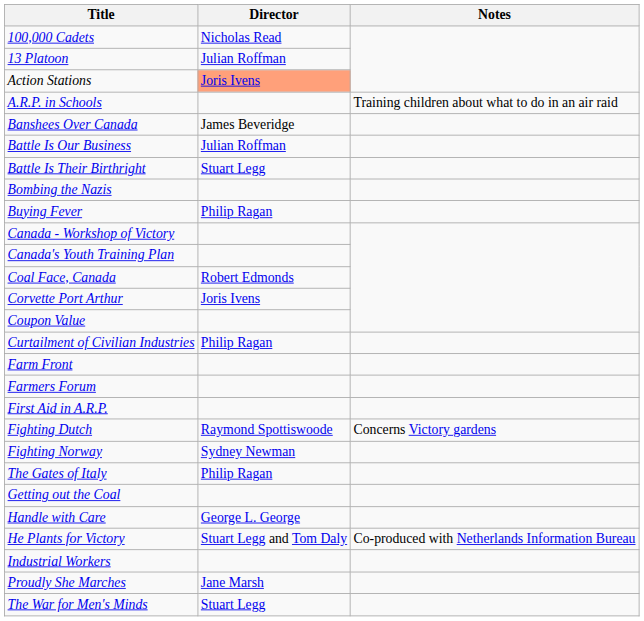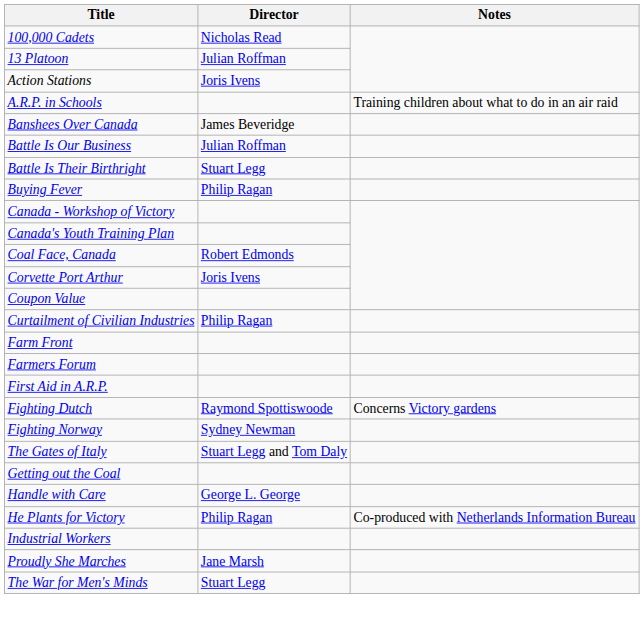 <table class="wikitable">
 <tr>
 <th>Title</th>
 <th>Director</th>
 <th>Notes</th>
 </tr>
 <tr>
 <td><em><a href='#'>100,000 Cadets</a></em></td>
 <td><a href='#'>Nicholas Read</a></td>
 </tr>
 <tr>
 <td><em><a href='#'>13 Platoon</a></em></td>
 <td><a href='#'>Julian Roffman</a></td>
 </tr>
 <tr>
 <td><em>Action Stations</em></td>
-<td style="background: lightsalmon;"><a href='#'>Joris Ivens</a></td>
+<td><a href='#'>Joris Ivens</a></td>
 </tr>
 <tr>
 <td><em><a href='#'>A.R.P. in Schools</a></em></td>
 <td></td>
 <td>Training children about what to do in an air raid</td>
 </tr>
 <tr>
 <td><em><a href='#'>Banshees Over Canada</a></em></td>
 <td>James Beveridge</td>
 </tr>
 <tr>
 <td><em><a href='#'>Battle Is Our Business</a></em></td>
 <td><a href='#'>Julian Roffman</a></td>
 <td></td>
 </tr>
 <tr>
 <td><em><a href='#'>Battle Is Their Birthright</a></em></td>
 <td><a href='#'>Stuart Legg</a></td>
-<td></td>
-</tr>
-<tr>
-<td><em><a href='#'>Bombing the Nazis</a></em></td>
-<td></td>
 <td></td>
 </tr>
 <tr>
 <td><em><a href='#'>Buying Fever</a></em></td>
 <td><a href='#'>Philip Ragan</a></td>
 <td></td>
 </tr>
 <tr>
 <td><em><a href='#'>Canada - Workshop of Victory</a></em></td>
 <td></td>
 </tr>
 <tr>
 <td><em><a href='#'>Canada's Youth Training Plan</a></em></td>
 <td></td>
 </tr>
 <tr>
 <td><em><a href='#'>Coal Face, Canada</a></em></td>
 <td><a href='#'>Robert Edmonds</a></td>
 </tr>
 <tr>
 <td><em><a href='#'>Corvette Port Arthur</a></em></td>
 <td><a href='#'>Joris Ivens</a></td>
 </tr>
 <tr>
 <td><em><a href='#'>Coupon Value</a></em></td>
 <td></td>
 </tr>
 <tr>
 <td><em><a href='#'>Curtailment of Civilian Industries</a></em></td>
 <td><a href='#'>Philip Ragan</a></td>
 <td></td>
 </tr>
 <tr>
 <td><em><a href='#'>Farm Front</a></em></td>
 <td></td>
 <td></td>
 </tr>
 <tr>
 <td><em><a href='#'>Farmers Forum</a></em></td>
 <td></td>
 <td></td>
 </tr>
 <tr>
 <td><em><a href='#'>First Aid in A.R.P.</a></em></td>
 <td></td>
 <td></td>
 </tr>
 <tr>
 <td><em><a href='#'>Fighting Dutch</a></em></td>
 <td><a href='#'>Raymond Spottiswoode</a></td>
 <td>Concerns <a href='#'>Victory gardens</a></td>
 </tr>
 <tr>
 <td><em><a href='#'>Fighting Norway</a></em></td>
 <td><a href='#'>Sydney Newman</a></td>
 </tr>
 <tr>
 <td><em><a href='#'>The Gates of Italy</a></em></td>
-<td><a href='#'>Philip Ragan</a></td>
+<td><a href='#'>Stuart Legg</a> and <a href='#'>Tom Daly</a></td>
 <td></td>
 </tr>
 <tr>
 <td><em><a href='#'>Getting out the Coal</a></em></td>
 <td></td>
 <td></td>
 </tr>
 <tr>
 <td><em><a href='#'>Handle with Care</a></em></td>
 <td><a href='#'>George L. George</a></td>
 <td></td>
 </tr>
 <tr>
 <td><em><a href='#'>He Plants for Victory</a></em></td>
-<td><a href='#'>Stuart Legg</a> and <a href='#'>Tom Daly</a></td>
+<td><a href='#'>Philip Ragan</a></td>
 <td>Co-produced with <a href='#'>Netherlands Information Bureau</a></td>
 </tr>
 <tr>
 <td><em><a href='#'>Industrial Workers</a></em></td>
 <td></td>
 <td></td>
 </tr>
 <tr>
 <td><em><a href='#'>Proudly She Marches</a></em></td>
 <td><a href='#'>Jane Marsh</a></td>
 <td></td>
 </tr>
 <tr>
 <td><em><a href='#'>The War for Men's Minds</a></em></td>
 <td><a href='#'>Stuart Legg</a></td>
 <td></td>
 </tr>
 </table>
